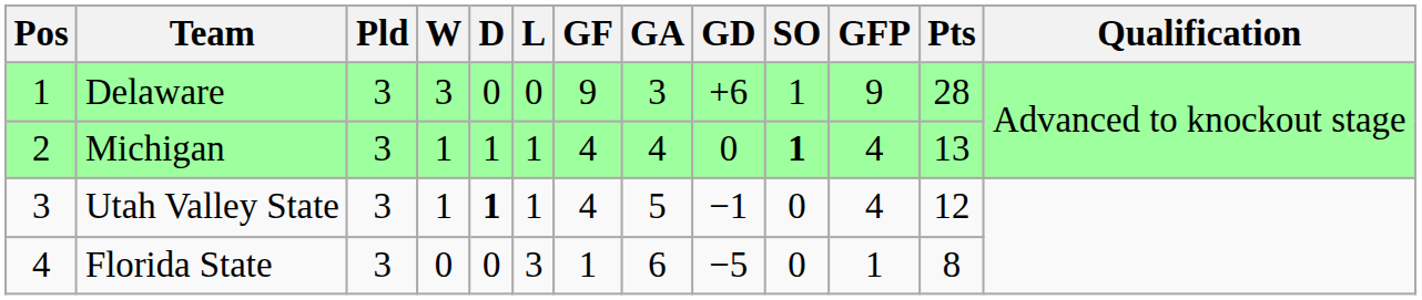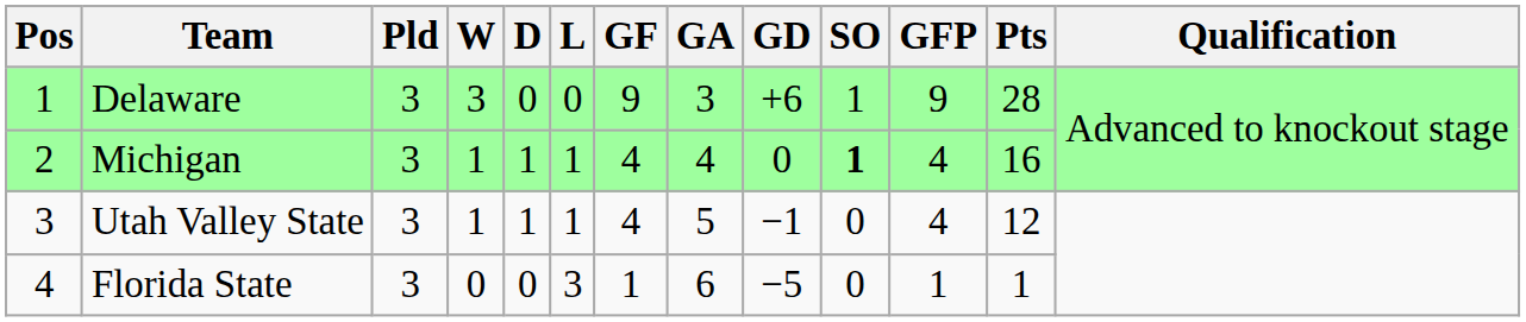 <table class="wikitable" style="text-align:center">
 <tr>
 <th>Pos</th>
 <th>Team</th>
 <th>Pld</th>
 <th>W</th>
 <th>D</th>
 <th>L</th>
 <th>GF</th>
 <th>GA</th>
 <th>GD</th>
 <th>SO</th>
 <th>GFP</th>
 <th>Pts</th>
 <th>Qualification</th>
 </tr>
 <tr bgcolor="#9eff9e">
 <td>1</td>
 <td style="text-align:left">Delaware</td>
 <td>3</td>
 <td>3</td>
 <td>0</td>
 <td>0</td>
 <td>9</td>
 <td>3</td>
 <td>+6</td>
 <td>1</td>
 <td>9</td>
 <td>28</td>
 <td rowspan="2">Advanced to knockout stage</td>
 </tr>
 <tr bgcolor="#9eff9e">
 <td>2</td>
 <td style="text-align:left">Michigan</td>
 <td>3</td>
 <td>1</td>
 <td>1</td>
 <td>1</td>
 <td>4</td>
 <td>4</td>
 <td>0</td>
 <td><strong>1</strong></td>
 <td>4</td>
-<td>13</td>
+<td>16</td>
 </tr>
 <tr>
 <td>3</td>
 <td style="text-align:left">Utah Valley State</td>
 <td>3</td>
 <td>1</td>
-<td><strong>1</strong></td>
+<td>1</td>
 <td>1</td>
 <td>4</td>
 <td>5</td>
 <td>−1</td>
 <td>0</td>
 <td>4</td>
 <td>12</td>
 <td rowspan="2"></td>
 </tr>
 <tr>
 <td>4</td>
 <td style="text-align:left">Florida State</td>
 <td>3</td>
 <td>0</td>
 <td>0</td>
 <td>3</td>
 <td>1</td>
 <td>6</td>
 <td>−5</td>
 <td>0</td>
 <td>1</td>
-<td>8</td>
+<td>1</td>
 </tr>
 </table>
